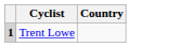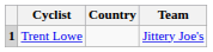 <table class="wikitable">
 <tr style="background:#ccccff;">
 <th></th>
 <th>Cyclist</th>
 <th>Country</th>
+<th>Team</th>
 </tr>
 <tr>
 <td style="background: lightgrey;"><strong>1</strong></td>
 <td><a href='#'>Trent Lowe</a></td>
 <td></td>
+<td><a href='#'>Jittery Joe's</a></td>
 </tr>
 </table>
